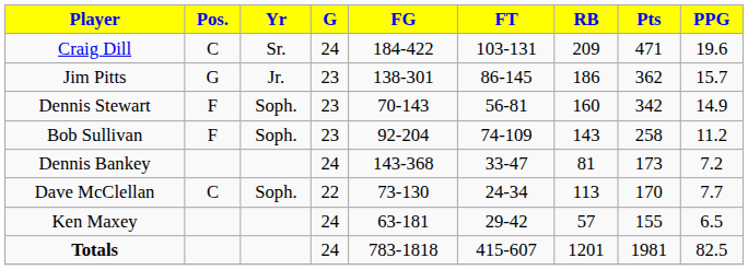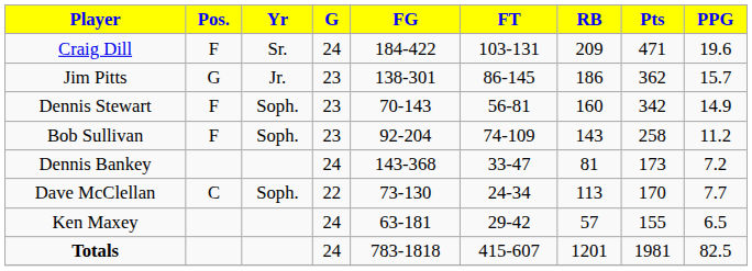 <table class="wikitable" width="650">
 <tr align="center"  style="background:yellow;color:blue;">
 <td><strong>Player</strong></td>
 <td><strong>Pos.</strong></td>
 <td><strong>Yr</strong></td>
 <td><strong>G</strong></td>
 <td><strong>FG</strong></td>
 <td><strong>FT</strong></td>
 <td><strong>RB</strong></td>
 <td><strong>Pts</strong></td>
 <td><strong>PPG</strong></td>
 </tr>
 <tr align="center" bgcolor="">
 <td><a href='#'>Craig Dill</a></td>
-<td>C</td>
+<td>F</td>
 <td>Sr.</td>
 <td>24</td>
 <td>184-422</td>
 <td>103-131</td>
 <td>209</td>
 <td>471</td>
 <td>19.6</td>
 </tr>
 <tr align="center" bgcolor="">
 <td>Jim Pitts</td>
 <td>G</td>
 <td>Jr.</td>
 <td>23</td>
 <td>138-301</td>
 <td>86-145</td>
 <td>186</td>
 <td>362</td>
 <td>15.7</td>
 </tr>
 <tr align="center" bgcolor="">
 <td>Dennis Stewart</td>
 <td>F</td>
 <td>Soph.</td>
 <td>23</td>
 <td>70-143</td>
 <td>56-81</td>
 <td>160</td>
 <td>342</td>
 <td>14.9</td>
 </tr>
 <tr align="center" bgcolor="">
 <td>Bob Sullivan</td>
 <td>F</td>
 <td>Soph.</td>
 <td>23</td>
 <td>92-204</td>
 <td>74-109</td>
 <td>143</td>
 <td>258</td>
 <td>11.2</td>
 </tr>
 <tr align="center" bgcolor="">
 <td>Dennis Bankey</td>
 <td></td>
 <td></td>
 <td>24</td>
 <td>143-368</td>
 <td>33-47</td>
 <td>81</td>
 <td>173</td>
 <td>7.2</td>
 </tr>
 <tr align="center" bgcolor="">
 <td>Dave McClellan</td>
 <td>C</td>
 <td>Soph.</td>
 <td>22</td>
 <td>73-130</td>
 <td>24-34</td>
 <td>113</td>
 <td>170</td>
 <td>7.7</td>
 </tr>
 <tr align="center" bgcolor="">
 <td>Ken Maxey</td>
 <td></td>
 <td></td>
 <td>24</td>
 <td>63-181</td>
 <td>29-42</td>
 <td>57</td>
 <td>155</td>
 <td>6.5</td>
 </tr>
 <tr align="center" bgcolor="">
 <td><strong>Totals</strong></td>
 <td></td>
 <td></td>
 <td>24</td>
 <td>783-1818</td>
 <td>415-607</td>
 <td>1201</td>
 <td>1981</td>
 <td>82.5</td>
 </tr>
 <tr align="center" bgcolor="">
 </tr>
 </table>
